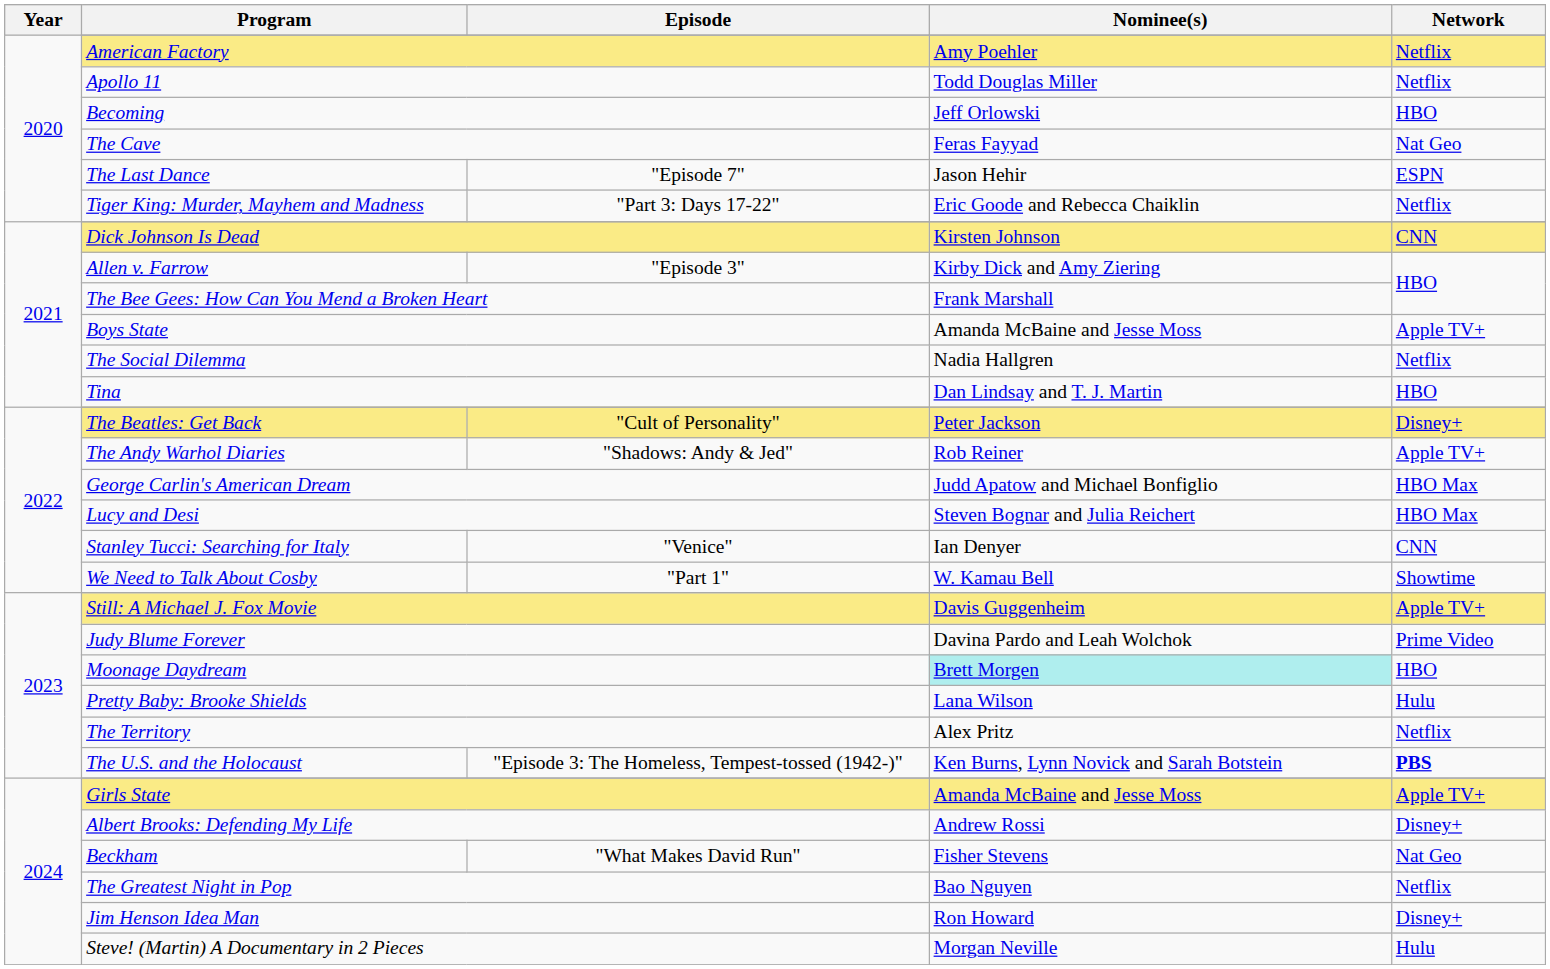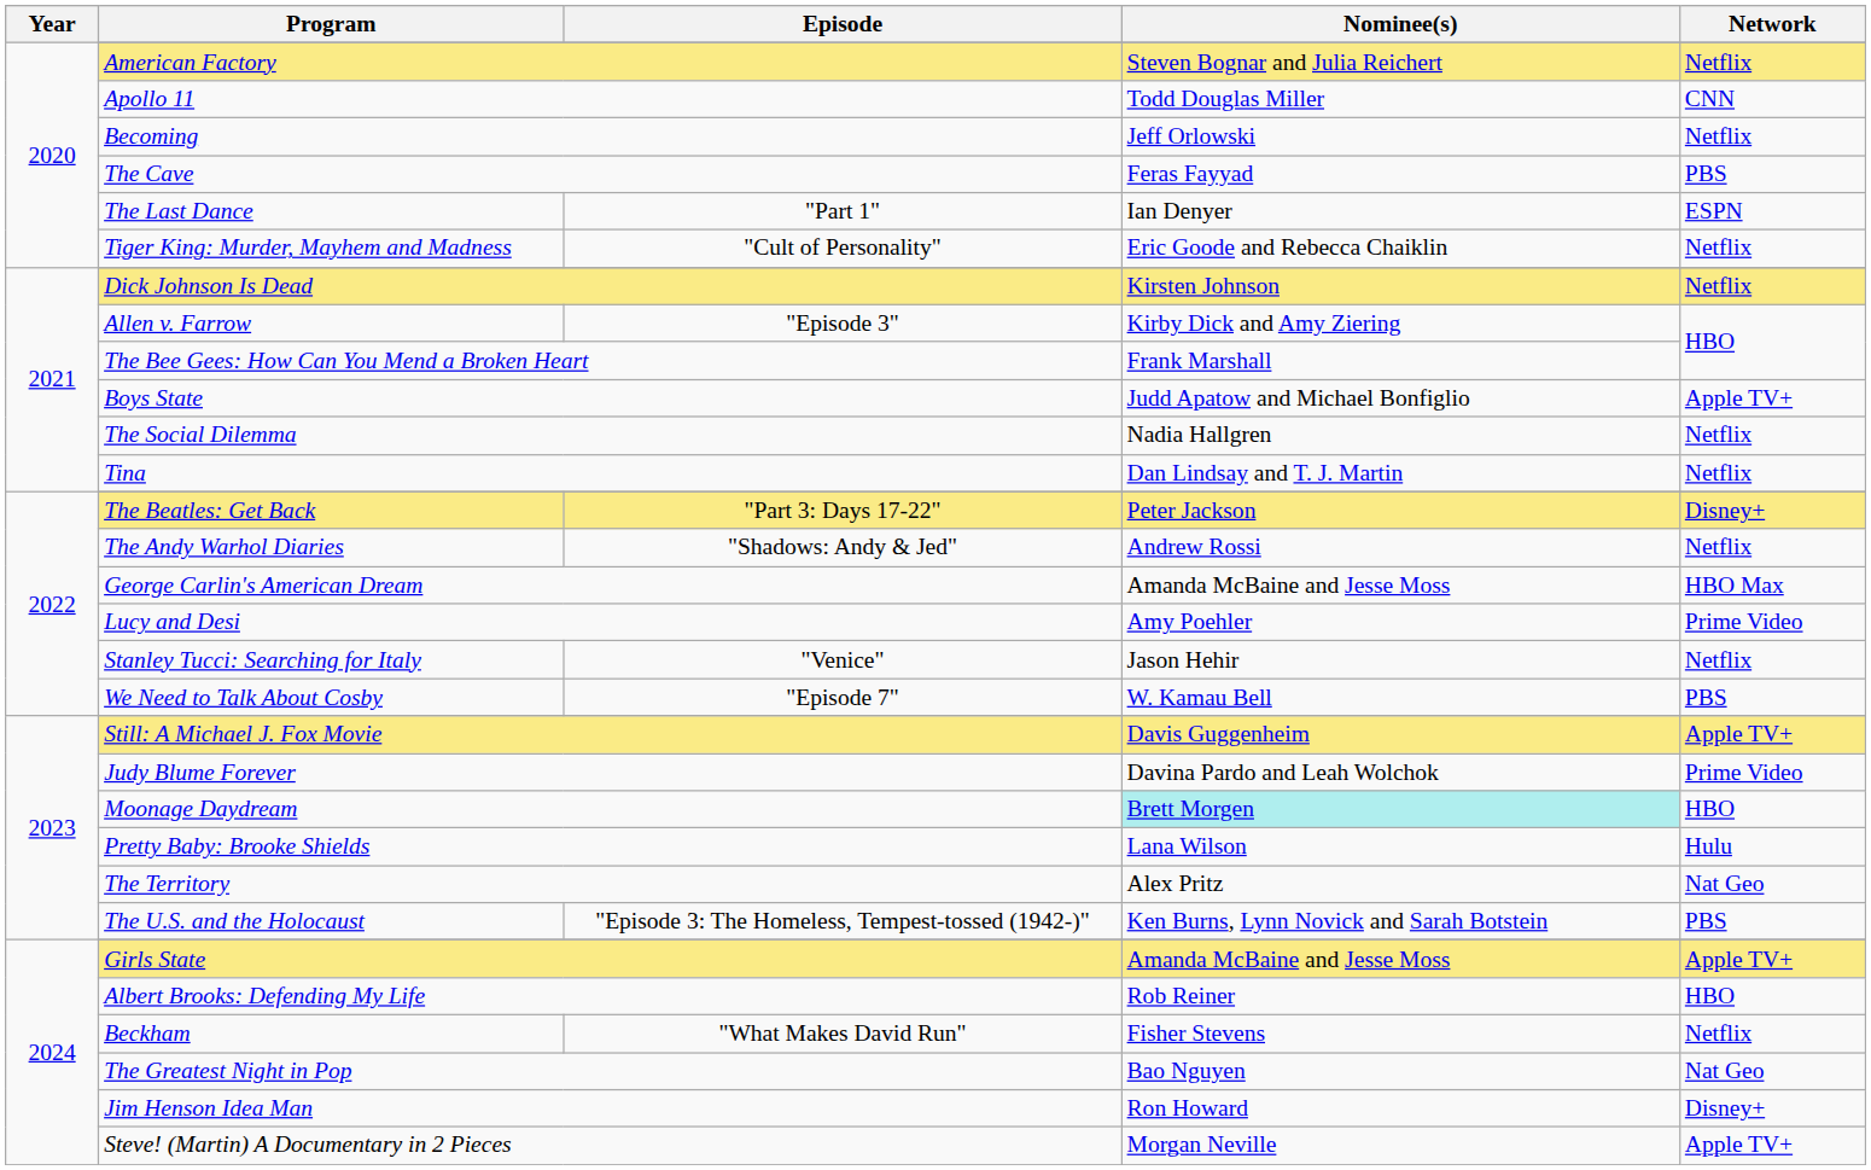 <table class="wikitable" style="width:100%">
 <tr bgcolor="#bebebe">
 <th width="5%">Year</th>
 <th width="25%">Program</th>
 <th width="30%">Episode</th>
 <th width="30%">Nominee(s)</th>
 <th width="10%">Network</th>
 </tr>
 <tr>
 <td rowspan="7" align=center><a href='#'>2020</a><br></td>
 </tr>
 <tr style="background:#FAEB86;">
 <td colspan=2><em><a href='#'>American Factory</a></em></td>
-<td><a href='#'>Amy Poehler</a></td>
+<td><a href='#'>Steven Bognar</a> and <a href='#'>Julia Reichert</a></td>
 <td><a href='#'>Netflix</a></td>
 </tr>
 <tr>
 <td colspan=2><em><a href='#'>Apollo 11</a></em></td>
 <td><a href='#'>Todd Douglas Miller</a></td>
-<td><a href='#'>Netflix</a></td>
+<td><a href='#'>CNN</a></td>
 </tr>
 <tr>
 <td colspan=2><em><a href='#'>Becoming</a></em></td>
 <td><a href='#'>Jeff Orlowski</a></td>
-<td><a href='#'>HBO</a></td>
+<td><a href='#'>Netflix</a></td>
 </tr>
 <tr>
 <td colspan=2><em><a href='#'>The Cave</a></em></td>
 <td><a href='#'>Feras Fayyad</a></td>
-<td><a href='#'>Nat Geo</a></td>
+<td><a href='#'>PBS</a></td>
 </tr>
 <tr>
 <td><em><a href='#'>The Last Dance</a></em></td>
-<td align=center>"Episode 7"</td>
-<td>Jason Hehir</td>
+<td align=center>"Part 1"</td>
+<td>Ian Denyer</td>
 <td><a href='#'>ESPN</a></td>
 </tr>
 <tr>
 <td><em><a href='#'>Tiger King: Murder, Mayhem and Madness</a></em></td>
-<td align=center>"Part 3: Days 17-22"</td>
+<td align=center>"Cult of Personality"</td>
 <td><a href='#'>Eric Goode</a> and Rebecca Chaiklin</td>
 <td><a href='#'>Netflix</a></td>
 </tr>
 <tr>
 <td rowspan="7" align=center><a href='#'>2021</a><br></td>
 </tr>
 <tr style="background:#FAEB86;">
 <td colspan=2><em><a href='#'>Dick Johnson Is Dead</a></em></td>
 <td><a href='#'>Kirsten Johnson</a></td>
-<td><a href='#'>CNN</a></td>
+<td><a href='#'>Netflix</a></td>
 </tr>
 <tr>
 <td><em><a href='#'>Allen v. Farrow</a></em></td>
 <td align=center>"Episode 3"</td>
 <td><a href='#'>Kirby Dick</a> and <a href='#'>Amy Ziering</a></td>
 <td rowspan=2><a href='#'>HBO</a></td>
 </tr>
 <tr>
 <td colspan=2><em><a href='#'>The Bee Gees: How Can You Mend a Broken Heart</a></em></td>
 <td><a href='#'>Frank Marshall</a></td>
 </tr>
 <tr>
 <td colspan=2><em><a href='#'>Boys State</a></em></td>
-<td>Amanda McBaine and <a href='#'>Jesse Moss</a></td>
+<td><a href='#'>Judd Apatow</a> and Michael Bonfiglio</td>
 <td><a href='#'>Apple TV+</a></td>
 </tr>
 <tr>
 <td colspan=2><em><a href='#'>The Social Dilemma</a></em></td>
 <td>Nadia Hallgren</td>
 <td><a href='#'>Netflix</a></td>
 </tr>
 <tr>
 <td colspan=2><em><a href='#'>Tina</a></em></td>
 <td><a href='#'>Dan Lindsay</a> and <a href='#'>T. J. Martin</a></td>
-<td><a href='#'>HBO</a></td>
+<td><a href='#'>Netflix</a></td>
 </tr>
 <tr>
 <td rowspan="7" align=center><a href='#'>2022</a><br></td>
 </tr>
 <tr style="background:#FAEB86;">
 <td><em><a href='#'>The Beatles: Get Back</a></em></td>
-<td align=center>"Cult of Personality"</td>
+<td align=center>"Part 3: Days 17-22"</td>
 <td><a href='#'>Peter Jackson</a></td>
 <td><a href='#'>Disney+</a></td>
 </tr>
 <tr>
 <td><em><a href='#'>The Andy Warhol Diaries</a></em></td>
 <td align=center>"Shadows: Andy & Jed"</td>
-<td><a href='#'>Rob Reiner</a></td>
-<td><a href='#'>Apple TV+</a></td>
+<td><a href='#'>Andrew Rossi</a></td>
+<td><a href='#'>Netflix</a></td>
 </tr>
 <tr>
 <td colspan=2><em><a href='#'>George Carlin's American Dream</a></em></td>
-<td><a href='#'>Judd Apatow</a> and Michael Bonfiglio</td>
+<td>Amanda McBaine and <a href='#'>Jesse Moss</a></td>
 <td><a href='#'>HBO Max</a></td>
 </tr>
 <tr>
 <td colspan=2><em><a href='#'>Lucy and Desi</a></em></td>
-<td><a href='#'>Steven Bognar</a> and <a href='#'>Julia Reichert</a></td>
-<td><a href='#'>HBO Max</a></td>
+<td><a href='#'>Amy Poehler</a></td>
+<td><a href='#'>Prime Video</a></td>
 </tr>
 <tr>
 <td><em><a href='#'>Stanley Tucci: Searching for Italy</a></em></td>
 <td align=center>"Venice"</td>
-<td>Ian Denyer</td>
-<td><a href='#'>CNN</a></td>
+<td>Jason Hehir</td>
+<td><a href='#'>Netflix</a></td>
 </tr>
 <tr>
 <td><em><a href='#'>We Need to Talk About Cosby</a></em></td>
-<td align=center>"Part 1"</td>
+<td align=center>"Episode 7"</td>
 <td><a href='#'>W. Kamau Bell</a></td>
-<td><a href='#'>Showtime</a></td>
+<td><a href='#'>PBS</a></td>
 </tr>
 <tr>
 <td rowspan="7" align=center><a href='#'>2023</a><br></td>
 </tr>
 <tr style="background:#FAEB86;">
 <td colspan=2><em><a href='#'>Still: A Michael J. Fox Movie</a></em></td>
 <td><a href='#'>Davis Guggenheim</a></td>
 <td><a href='#'>Apple TV+</a></td>
 </tr>
 <tr>
 <td colspan="2"><em><a href='#'>Judy Blume Forever</a></em></td>
 <td>Davina Pardo and Leah Wolchok</td>
 <td><a href='#'>Prime Video</a></td>
 </tr>
 <tr>
 <td colspan="2"><em><a href='#'>Moonage Daydream</a></em></td>
 <td style="background: paleturquoise;"><a href='#'>Brett Morgen</a></td>
 <td><a href='#'>HBO</a></td>
 </tr>
 <tr>
 <td colspan=2><em><a href='#'>Pretty Baby: Brooke Shields</a></em></td>
 <td><a href='#'>Lana Wilson</a></td>
 <td><a href='#'>Hulu</a></td>
 </tr>
 <tr>
 <td colspan="2"><em><a href='#'>The Territory</a></em></td>
 <td>Alex Pritz</td>
-<td><a href='#'>Netflix</a></td>
+<td><a href='#'>Nat Geo</a></td>
 </tr>
 <tr>
 <td><em><a href='#'>The U.S. and the Holocaust</a></em></td>
 <td align=center>"Episode 3: The Homeless, Tempest-tossed (1942-)"</td>
 <td><a href='#'>Ken Burns</a>, <a href='#'>Lynn Novick</a> and <a href='#'>Sarah Botstein</a></td>
-<td><strong><a href='#'>PBS</a></strong></td>
+<td><a href='#'>PBS</a></td>
 </tr>
 <tr>
 <td rowspan="7" align=center><a href='#'>2024</a><br></td>
 </tr>
 <tr style="background:#FAEB86;">
 <td colspan="2"><em><a href='#'>Girls State</a></em></td>
 <td><a href='#'>Amanda McBaine</a> and <a href='#'>Jesse Moss</a></td>
 <td><a href='#'>Apple TV+</a></td>
 </tr>
 <tr>
 <td colspan="2"><em><a href='#'>Albert Brooks: Defending My Life</a></em></td>
-<td><a href='#'>Andrew Rossi</a></td>
-<td><a href='#'>Disney+</a></td>
+<td><a href='#'>Rob Reiner</a></td>
+<td><a href='#'>HBO</a></td>
 </tr>
 <tr>
 <td><em><a href='#'>Beckham</a></em></td>
 <td align=center>"What Makes David Run"</td>
 <td><a href='#'>Fisher Stevens</a></td>
-<td><a href='#'>Nat Geo</a></td>
+<td><a href='#'>Netflix</a></td>
 </tr>
 <tr>
 <td colspan="2"><em><a href='#'>The Greatest Night in Pop</a></em></td>
 <td><a href='#'>Bao Nguyen</a></td>
-<td><a href='#'>Netflix</a></td>
+<td><a href='#'>Nat Geo</a></td>
 </tr>
 <tr>
 <td colspan="2"><em><a href='#'>Jim Henson Idea Man</a></em></td>
 <td><a href='#'>Ron Howard</a></td>
 <td><a href='#'>Disney+</a></td>
 </tr>
 <tr>
 <td colspan="2"><em>Steve! (Martin) A Documentary in 2 Pieces</em></td>
 <td><a href='#'>Morgan Neville</a></td>
-<td><a href='#'>Hulu</a></td>
+<td><a href='#'>Apple TV+</a></td>
 </tr>
 </table>
